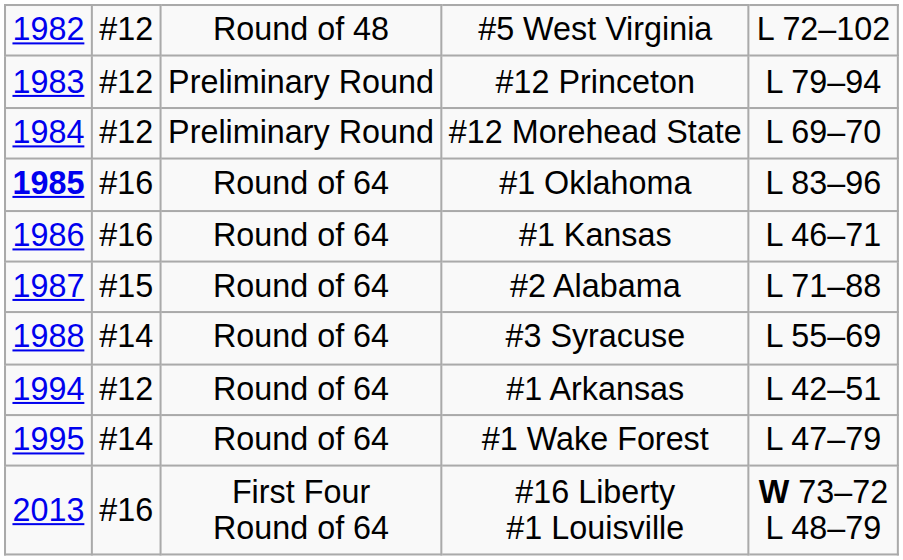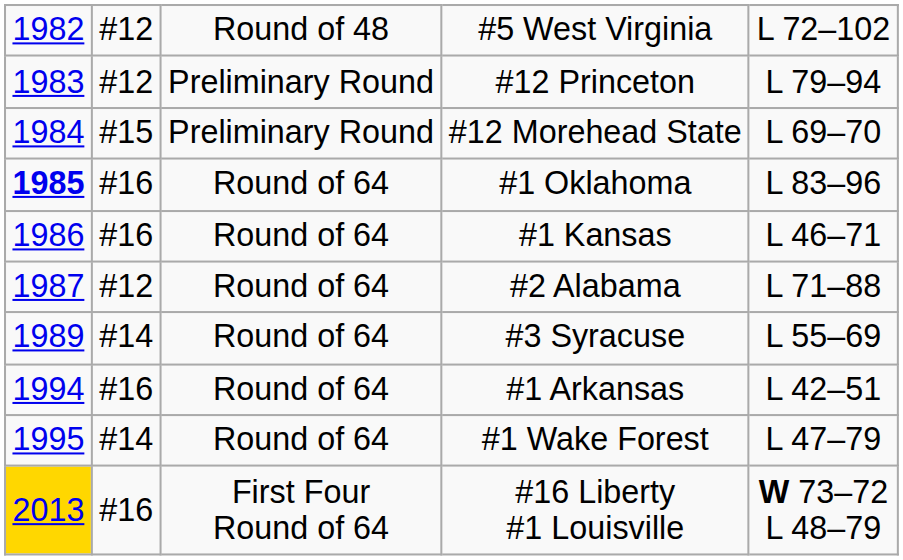 <table class="wikitable">
 <tr align="center">
 <td><a href='#'>1982</a></td>
 <td>#12</td>
 <td>Round of 48</td>
 <td>#5 West Virginia</td>
 <td>L 72–102</td>
 </tr>
 <tr align="center">
 <td><a href='#'>1983</a></td>
 <td>#12</td>
 <td>Preliminary Round</td>
 <td>#12 Princeton</td>
 <td>L 79–94</td>
 </tr>
 <tr align="center">
 <td><a href='#'>1984</a></td>
-<td>#12</td>
+<td>#15</td>
 <td>Preliminary Round</td>
 <td>#12 Morehead State</td>
 <td>L 69–70</td>
 </tr>
 <tr align="center">
 <td><strong><a href='#'>1985</a></strong></td>
 <td>#16</td>
 <td>Round of 64</td>
 <td>#1 Oklahoma</td>
 <td>L 83–96</td>
 </tr>
 <tr align="center">
 <td><a href='#'>1986</a></td>
 <td>#16</td>
 <td>Round of 64</td>
 <td>#1 Kansas</td>
 <td>L 46–71</td>
 </tr>
 <tr align="center">
 <td><a href='#'>1987</a></td>
-<td>#15</td>
+<td>#12</td>
 <td>Round of 64</td>
 <td>#2 Alabama</td>
 <td>L 71–88</td>
 </tr>
 <tr align="center">
-<td><a href='#'>1988</a></td>
+<td><a href='#'>1989</a></td>
 <td>#14</td>
 <td>Round of 64</td>
 <td>#3 Syracuse</td>
 <td>L 55–69</td>
 </tr>
 <tr align="center">
 <td><a href='#'>1994</a></td>
-<td>#12</td>
+<td>#16</td>
 <td>Round of 64</td>
 <td>#1 Arkansas</td>
 <td>L 42–51</td>
 </tr>
 <tr align="center">
 <td><a href='#'>1995</a></td>
 <td>#14</td>
 <td>Round of 64</td>
 <td>#1 Wake Forest</td>
 <td>L 47–79</td>
 </tr>
 <tr align="center">
-<td><a href='#'>2013</a></td>
+<td style="background: gold;"><a href='#'>2013</a></td>
 <td>#16</td>
 <td>First Four<br>Round of 64</td>
 <td>#16 Liberty<br>#1 Louisville</td>
 <td><strong>W</strong> 73–72<br>L 48–79</td>
 </tr>
 </table>
